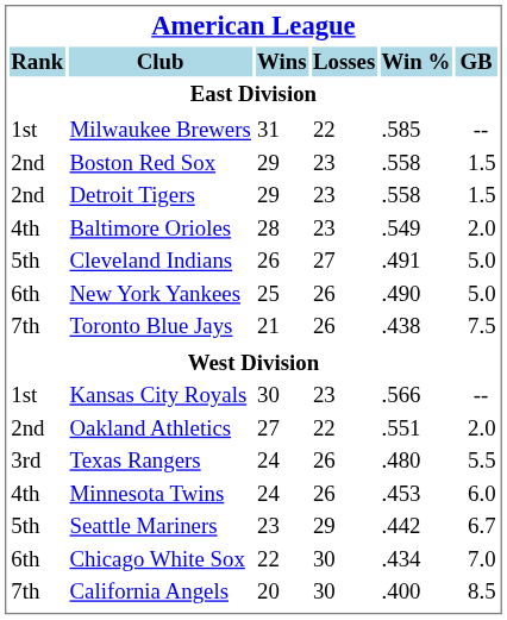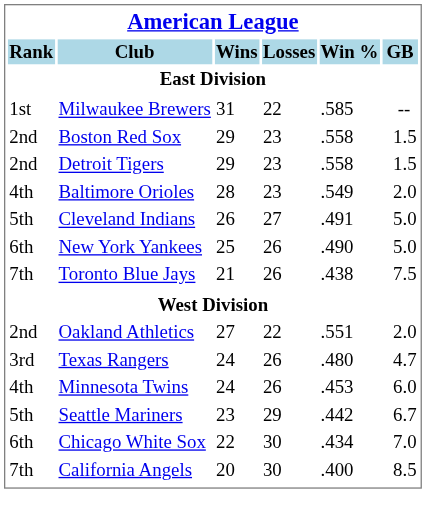 <table cellpadding="1" style="width:auto;font-size: 90%; border: 1px solid gray;">
 <tr align="center" style="font-size: larger;">
 <th colspan=6><a href='#'>American League</a></th>
 </tr>
 <tr style="background:lightblue;">
 <th>Rank</th>
 <th>Club</th>
 <th>Wins</th>
 <th>Losses</th>
 <th>Win %</th>
 <th>GB</th>
 </tr>
 <tr align="center" style="vertical-align: middle;" style="background:lightblue;">
 <th colspan=6>East Division</th>
 </tr>
 <tr>
 </tr>
 <tr>
 <td>1st</td>
 <td><a href='#'>Milwaukee Brewers</a></td>
 <td>31</td>
 <td>22</td>
 <td>.585</td>
 <td>   --</td>
 </tr>
 <tr>
 <td>2nd</td>
 <td><a href='#'>Boston Red Sox</a></td>
 <td>29</td>
 <td>23</td>
 <td>.558</td>
 <td>  1.5</td>
 </tr>
 <tr>
 <td>2nd</td>
 <td><a href='#'>Detroit Tigers</a></td>
 <td>29</td>
 <td>23</td>
 <td>.558</td>
 <td>  1.5</td>
 </tr>
 <tr>
 <td>4th</td>
 <td><a href='#'>Baltimore Orioles</a></td>
 <td>28</td>
 <td>23</td>
 <td>.549</td>
 <td>  2.0</td>
 </tr>
 <tr>
 <td>5th</td>
 <td><a href='#'>Cleveland Indians</a></td>
 <td>26</td>
 <td>27</td>
 <td>.491</td>
 <td>  5.0</td>
 </tr>
 <tr>
 <td>6th</td>
 <td><a href='#'>New York Yankees</a></td>
 <td>25</td>
 <td>26</td>
 <td>.490</td>
 <td>  5.0</td>
 </tr>
 <tr>
 <td>7th</td>
 <td><a href='#'>Toronto Blue Jays</a></td>
 <td>21</td>
 <td>26</td>
 <td>.438</td>
 <td>  7.5</td>
 </tr>
 <tr>
 </tr>
 <tr align="center" style="vertical-align: middle;" style="background:lightblue;">
 <th colspan=6>West Division</th>
 </tr>
 <tr>
-<td>1st</td>
-<td><a href='#'>Kansas City Royals</a></td>
-<td>30</td>
-<td>23</td>
-<td>.566</td>
-<td>   --</td>
-</tr>
-<tr>
 <td>2nd</td>
 <td><a href='#'>Oakland Athletics</a></td>
 <td>27</td>
 <td>22</td>
 <td>.551</td>
 <td>  2.0</td>
 </tr>
 <tr>
 <td>3rd</td>
 <td><a href='#'>Texas Rangers</a></td>
 <td>24</td>
 <td>26</td>
 <td>.480</td>
-<td>  5.5</td>
+<td>  4.7</td>
 </tr>
 <tr>
 <td>4th</td>
 <td><a href='#'>Minnesota Twins</a></td>
 <td>24</td>
 <td>26</td>
 <td>.453</td>
 <td>  6.0</td>
 </tr>
 <tr>
 <td>5th</td>
 <td><a href='#'>Seattle Mariners</a></td>
 <td>23</td>
 <td>29</td>
 <td>.442</td>
 <td>  6.7</td>
 </tr>
 <tr>
 <td>6th</td>
 <td><a href='#'>Chicago White Sox</a></td>
 <td>22</td>
 <td>30</td>
 <td>.434</td>
 <td>  7.0</td>
 </tr>
 <tr>
 <td>7th</td>
 <td><a href='#'>California Angels</a></td>
 <td>20</td>
 <td>30</td>
 <td>.400</td>
 <td>  8.5</td>
 </tr>
 <tr>
 </tr>
 </table>
